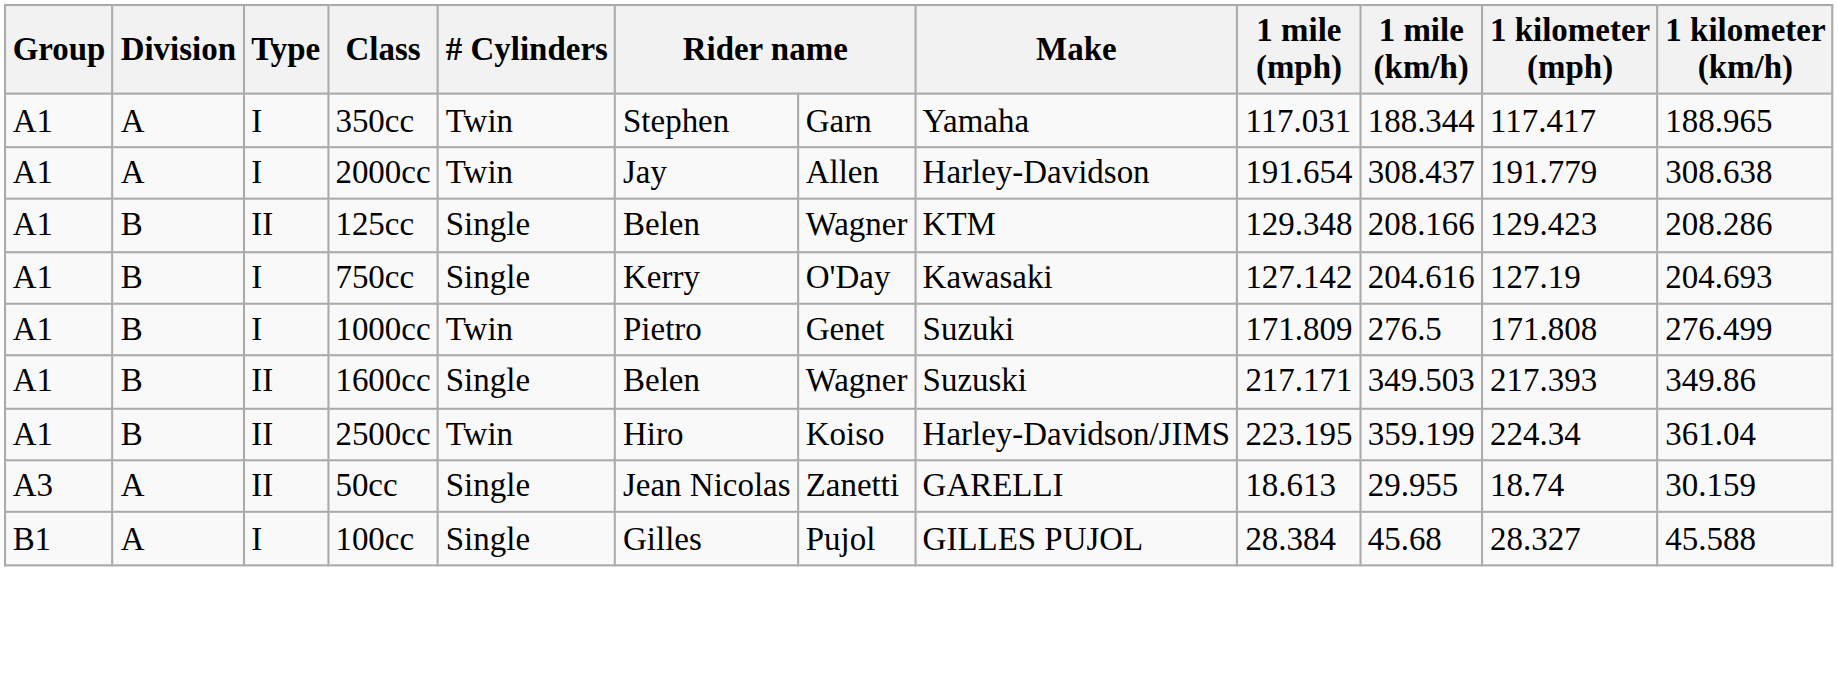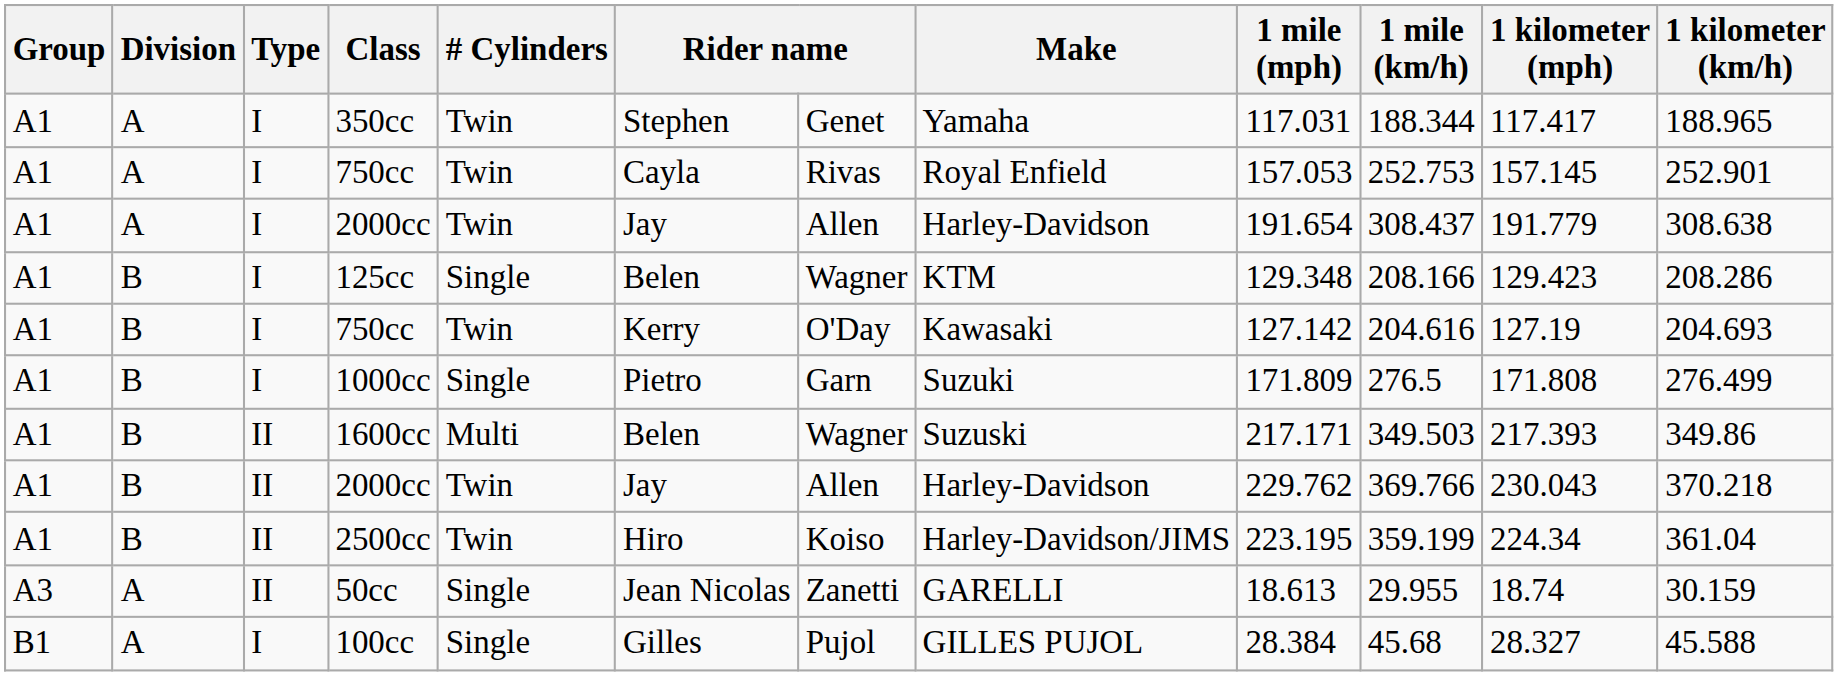 <table class="wikitable">
 <tr>
 <th>Group</th>
 <th>Division</th>
 <th>Type</th>
 <th>Class</th>
 <th># Cylinders</th>
 <th colspan="2">Rider name</th>
 <th>Make</th>
 <th>1 mile <br>(mph)</th>
 <th>1 mile <br>(km/h)</th>
 <th>1 kilometer <br>(mph)</th>
 <th>1 kilometer <br>(km/h)</th>
 </tr>
 <tr>
 <td>A1</td>
 <td>A</td>
 <td>I</td>
 <td>350cc</td>
 <td>Twin</td>
 <td>Stephen</td>
-<td>Garn</td>
+<td>Genet</td>
 <td>Yamaha</td>
 <td>117.031</td>
 <td>188.344</td>
 <td>117.417</td>
 <td>188.965</td>
+</tr>
+<tr>
+<td>A1</td>
+<td>A</td>
+<td>I</td>
+<td>750cc</td>
+<td>Twin</td>
+<td>Cayla</td>
+<td>Rivas</td>
+<td>Royal Enfield</td>
+<td>157.053</td>
+<td>252.753</td>
+<td>157.145</td>
+<td>252.901</td>
 </tr>
 <tr>
 <td>A1</td>
 <td>A</td>
 <td>I</td>
 <td>2000cc</td>
 <td>Twin</td>
 <td>Jay</td>
 <td>Allen</td>
 <td>Harley-Davidson</td>
 <td>191.654</td>
 <td>308.437</td>
 <td>191.779</td>
 <td>308.638</td>
 </tr>
 <tr>
 <td>A1</td>
 <td>B</td>
-<td>II</td>
+<td>I</td>
 <td>125cc</td>
 <td>Single</td>
 <td>Belen</td>
 <td>Wagner</td>
 <td>KTM</td>
 <td>129.348</td>
 <td>208.166</td>
 <td>129.423</td>
 <td>208.286</td>
 </tr>
 <tr>
 <td>A1</td>
 <td>B</td>
 <td>I</td>
 <td>750cc</td>
-<td>Single</td>
+<td>Twin</td>
 <td>Kerry</td>
 <td>O'Day</td>
 <td>Kawasaki</td>
 <td>127.142</td>
 <td>204.616</td>
 <td>127.19</td>
 <td>204.693</td>
 </tr>
 <tr>
 <td>A1</td>
 <td>B</td>
 <td>I</td>
 <td>1000cc</td>
-<td>Twin</td>
+<td>Single</td>
 <td>Pietro</td>
-<td>Genet</td>
+<td>Garn</td>
 <td>Suzuki</td>
 <td>171.809</td>
 <td>276.5</td>
 <td>171.808</td>
 <td>276.499</td>
 </tr>
 <tr>
 <td>A1</td>
 <td>B</td>
 <td>II</td>
 <td>1600cc</td>
-<td>Single</td>
+<td>Multi</td>
 <td>Belen</td>
 <td>Wagner</td>
 <td>Suzuski</td>
 <td>217.171</td>
 <td>349.503</td>
 <td>217.393</td>
 <td>349.86</td>
+</tr>
+<tr>
+<td>A1</td>
+<td>B</td>
+<td>II</td>
+<td>2000cc</td>
+<td>Twin</td>
+<td>Jay</td>
+<td>Allen</td>
+<td>Harley-Davidson</td>
+<td>229.762</td>
+<td>369.766</td>
+<td>230.043</td>
+<td>370.218</td>
 </tr>
 <tr>
 <td>A1</td>
 <td>B</td>
 <td>II</td>
 <td>2500cc</td>
 <td>Twin</td>
 <td>Hiro</td>
 <td>Koiso</td>
 <td>Harley-Davidson/JIMS</td>
 <td>223.195</td>
 <td>359.199</td>
 <td>224.34</td>
 <td>361.04</td>
 </tr>
 <tr>
 <td>A3</td>
 <td>A</td>
 <td>II</td>
 <td>50cc</td>
 <td>Single</td>
 <td>Jean Nicolas</td>
 <td>Zanetti</td>
 <td>GARELLI</td>
 <td>18.613</td>
 <td>29.955</td>
 <td>18.74</td>
 <td>30.159</td>
 </tr>
 <tr>
 <td>B1</td>
 <td>A</td>
 <td>I</td>
 <td>100cc</td>
 <td>Single</td>
 <td>Gilles</td>
 <td>Pujol</td>
 <td>GILLES PUJOL</td>
 <td>28.384</td>
 <td>45.68</td>
 <td>28.327</td>
 <td>45.588</td>
 </tr>
 </table>
